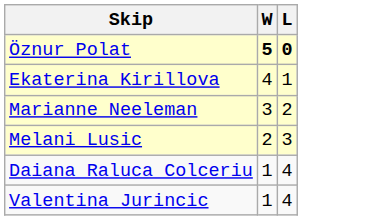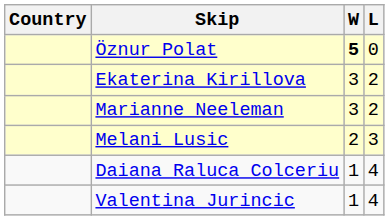 <table class=wikitable>
 <tr>
+<th>Country</th>
 <th>Skip</th>
 <th>W</th>
 <th>L</th>
 </tr>
 <tr bgcolor=#ffffcc>
+<td></td>
 <td><a href='#'>Öznur Polat</a></td>
 <td><strong>5</strong></td>
-<td><strong>0</strong></td>
+<td>0</td>
 </tr>
 <tr bgcolor=#ffffcc>
+<td></td>
 <td><a href='#'>Ekaterina Kirillova</a></td>
-<td>4</td>
-<td>1</td>
+<td>3</td>
+<td>2</td>
 </tr>
 <tr bgcolor=#ffffcc>
+<td></td>
 <td><a href='#'>Marianne Neeleman</a></td>
 <td>3</td>
 <td>2</td>
 </tr>
 <tr bgcolor=#ffffcc>
+<td></td>
 <td><a href='#'>Melani Lusic</a></td>
 <td>2</td>
 <td>3</td>
 </tr>
 <tr>
+<td></td>
 <td><a href='#'>Daiana Raluca Colceriu</a></td>
 <td>1</td>
 <td>4</td>
 </tr>
 <tr>
+<td></td>
 <td><a href='#'>Valentina Jurincic</a></td>
 <td>1</td>
 <td>4</td>
 </tr>
 </table>
